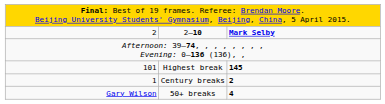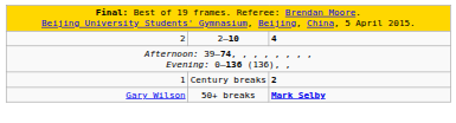 <table class="wikitable" style="font-size: 90%; margin: 1em auto 1em auto;">
 <tr>
 <td colspan="3" align="center" bgcolor="#ffd700"><strong>Final:</strong> Best of 19 frames. Referee: <a href='#'>Brendan Moore</a>.<br><a href='#'>Beijing University Students' Gymnasium</a>, <a href='#'>Beijing</a>, <a href='#'>China</a>, 5 April 2015.</td>
 </tr>
 <tr>
 <td align="right">2</td>
 <td width="100" align="center">2–<strong>10</strong></td>
-<td width="230"><strong><a href='#'>Mark Selby</a></strong><br></td>
+<td><strong>4</strong></td>
 </tr>
 <tr>
 <td colspan="3" align="center" style="font-size: 100%"><em>Afternoon:</em> 39–<strong>74</strong>, , , , , , , , <br><em>Evening:</em> 0–<strong>136</strong> (136), , </td>
-</tr>
-<tr>
-<td align="right">101</td>
-<td align="center">Highest break</td>
-<td><strong>145</strong></td>
 </tr>
 <tr>
 <td align="right">1</td>
 <td align="center">Century breaks</td>
 <td><strong>2</strong></td>
 </tr>
 <tr>
 <td width="230" align="right"><a href='#'>Gary Wilson</a><br></td>
 <td align="center">50+ breaks</td>
-<td><strong>4</strong></td>
+<td width="230"><strong><a href='#'>Mark Selby</a></strong><br></td>
 </tr>
 </table>
